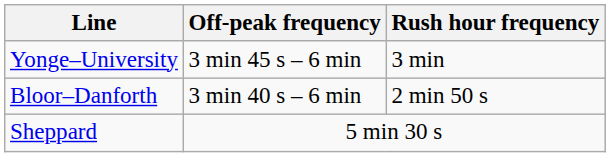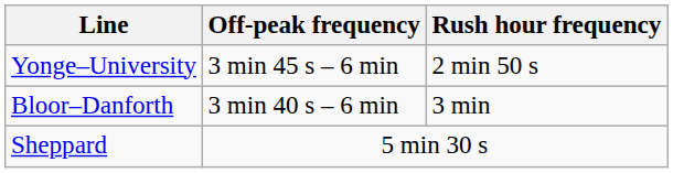 <table class="wikitable floatright">
 <tr valign="top">
 <th>Line</th>
 <th>Off-peak frequency</th>
 <th>Rush hour frequency</th>
 </tr>
 <tr>
 <td> <a href='#'>Yonge–University</a></td>
 <td>3 min 45 s – 6 min</td>
-<td>3 min</td>
+<td>2 min 50 s</td>
 </tr>
 <tr>
 <td> <a href='#'>Bloor–Danforth</a></td>
 <td>3 min 40 s – 6 min</td>
-<td>2 min 50 s</td>
+<td>3 min</td>
 </tr>
 <tr>
 <td> <a href='#'>Sheppard</a></td>
 <td colspan="2" style="text-align: center;">5 min 30 s</td>
 </tr>
 </table>
